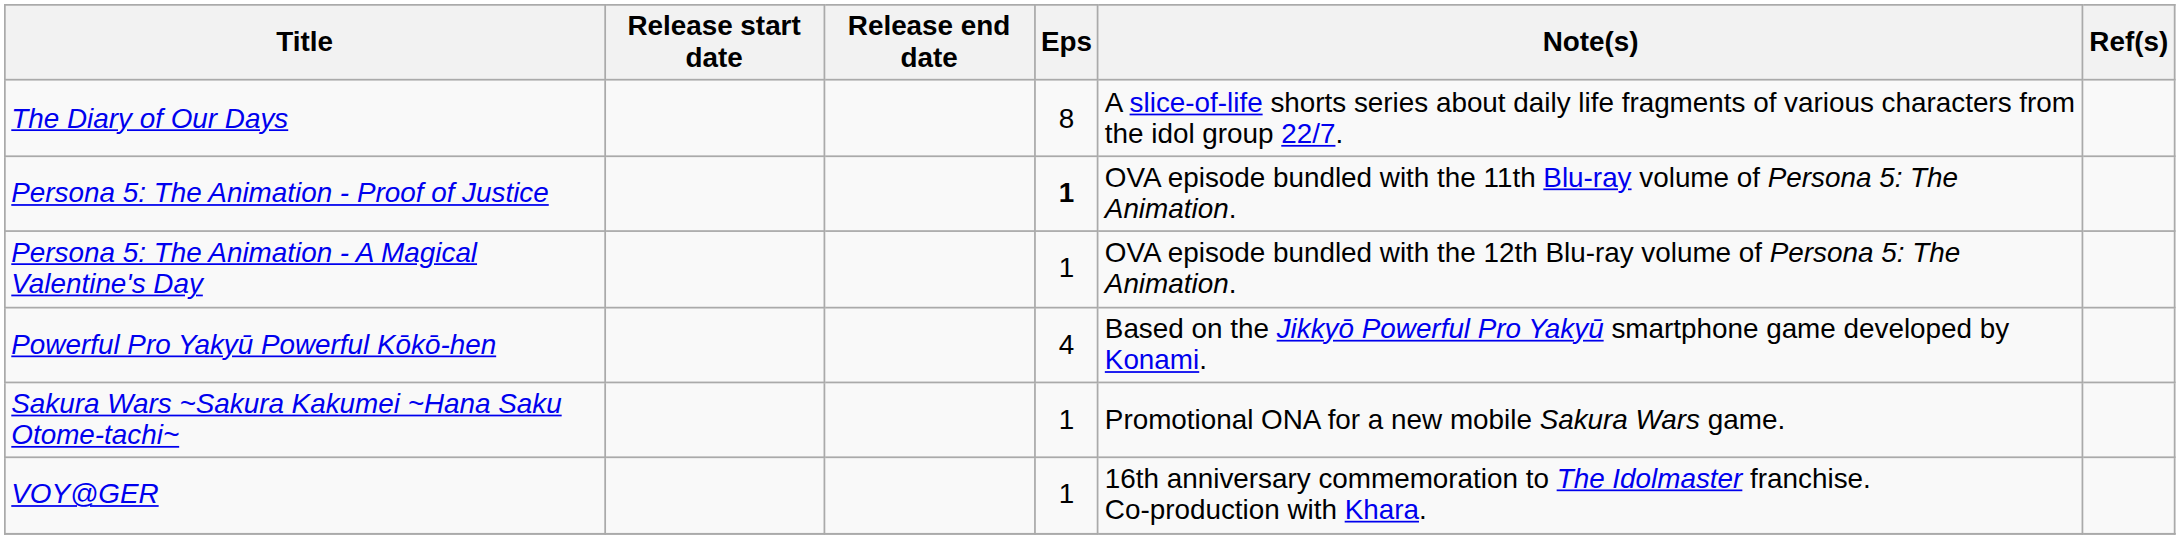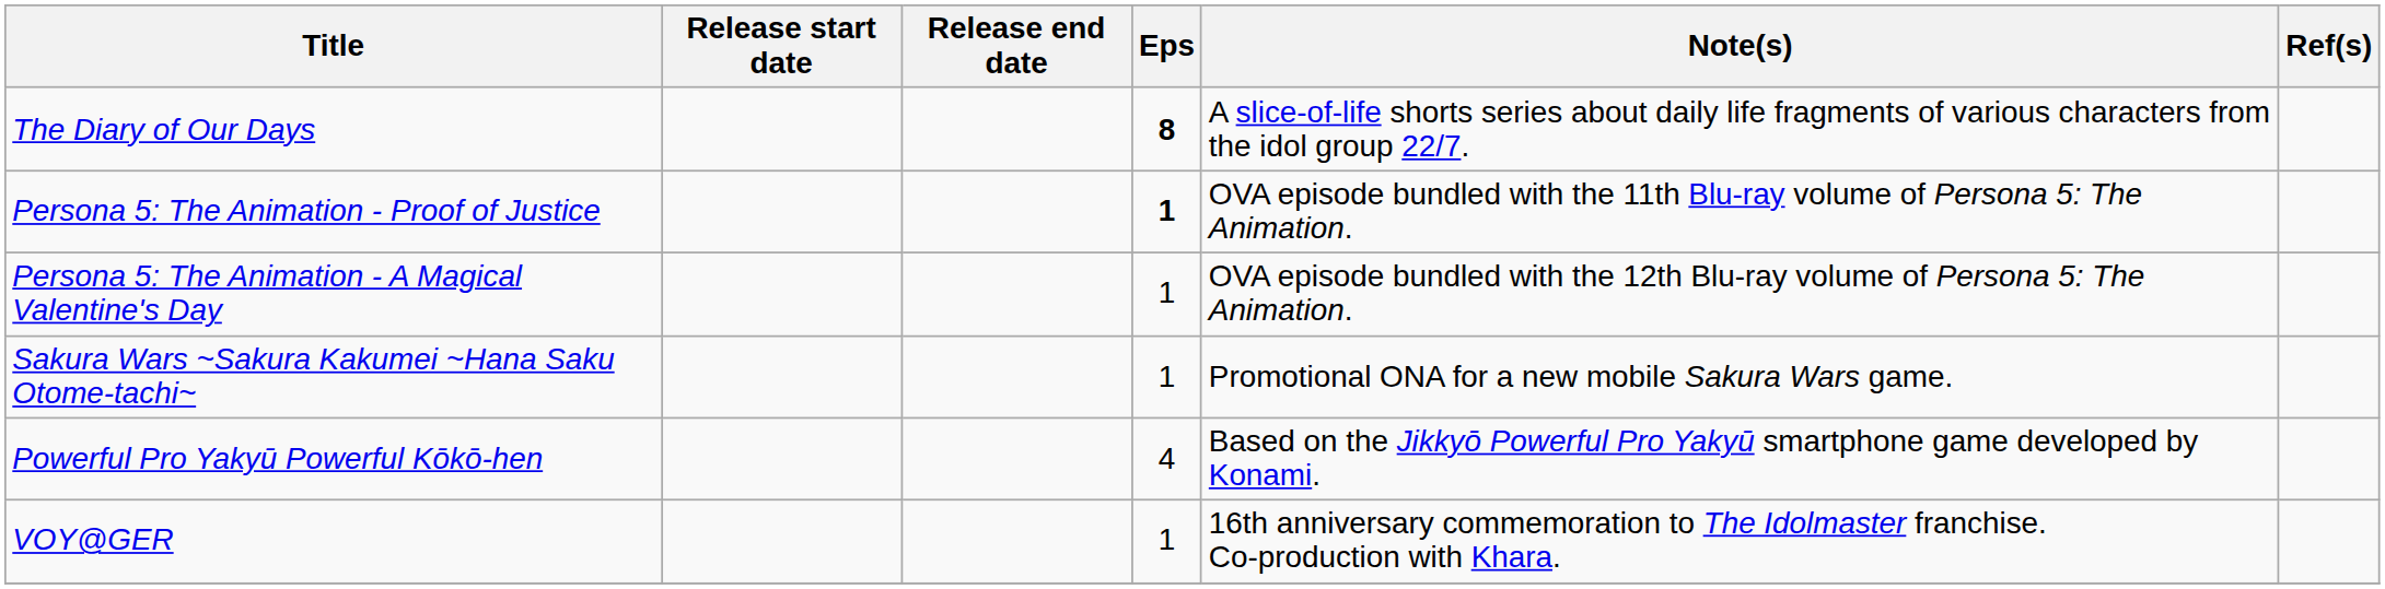 <table class="wikitable sortable">
 <tr>
 <th scope="col">Title</th>
 <th scope="col">Release start date</th>
 <th scope="col">Release end date</th>
 <th scope="col" class="unsortable">Eps</th>
 <th scope="col" class="unsortable">Note(s)</th>
 <th scope="col" class="unsortable">Ref(s)</th>
 </tr>
 <tr>
 <td><em><a href='#'>The Diary of Our Days</a></em></td>
 <td></td>
 <td></td>
-<td style="text-align:center">8</td>
+<td style="text-align:center"><strong>8</strong></td>
 <td>A <a href='#'>slice-of-life</a> shorts series about daily life fragments of various characters from the idol group <a href='#'>22/7</a>.</td>
 <td style="text-align:center"></td>
 </tr>
 <tr>
 <td><em><a href='#'>Persona 5: The Animation - Proof of Justice</a></em></td>
 <td></td>
 <td></td>
 <td style="text-align:center"><strong>1</strong></td>
 <td>OVA episode bundled with the 11th <a href='#'>Blu-ray</a> volume of <em>Persona 5: The Animation</em>.</td>
 <td style="text-align:center"></td>
 </tr>
 <tr>
 <td><em><a href='#'>Persona 5: The Animation - A Magical Valentine's Day</a></em></td>
 <td></td>
 <td></td>
 <td style="text-align:center">1</td>
 <td>OVA episode bundled with the 12th Blu-ray volume of <em>Persona 5: The Animation</em>.</td>
 <td style="text-align:center"></td>
 </tr>
 <tr>
+<td><em><a href='#'>Sakura Wars ~Sakura Kakumei ~Hana Saku Otome-tachi~</a></em></td>
+<td></td>
+<td></td>
+<td style="text-align:center">1</td>
+<td>Promotional ONA for a new mobile <em>Sakura Wars</em> game.</td>
+<td style="text-align:center"></td>
+</tr>
+<tr>
 <td><em><a href='#'>Powerful Pro Yakyū Powerful Kōkō-hen</a></em></td>
 <td></td>
 <td></td>
 <td style="text-align:center">4</td>
 <td>Based on the <em><a href='#'>Jikkyō Powerful Pro Yakyū</a></em> smartphone game developed by <a href='#'>Konami</a>.</td>
-<td style="text-align:center"></td>
-</tr>
-<tr>
-<td><em><a href='#'>Sakura Wars ~Sakura Kakumei ~Hana Saku Otome-tachi~</a></em></td>
-<td></td>
-<td></td>
-<td style="text-align:center">1</td>
-<td>Promotional ONA for a new mobile <em>Sakura Wars</em> game.</td>
 <td style="text-align:center"></td>
 </tr>
 <tr>
 <td><em><a href='#'>VOY@GER</a></em></td>
 <td></td>
 <td></td>
 <td style="text-align:center">1</td>
 <td>16th anniversary commemoration to <em><a href='#'>The Idolmaster</a></em> franchise.<br>Co-production with <a href='#'>Khara</a>.</td>
 <td style="text-align:center"></td>
 </tr>
 <tr>
 </tr>
 </table>
